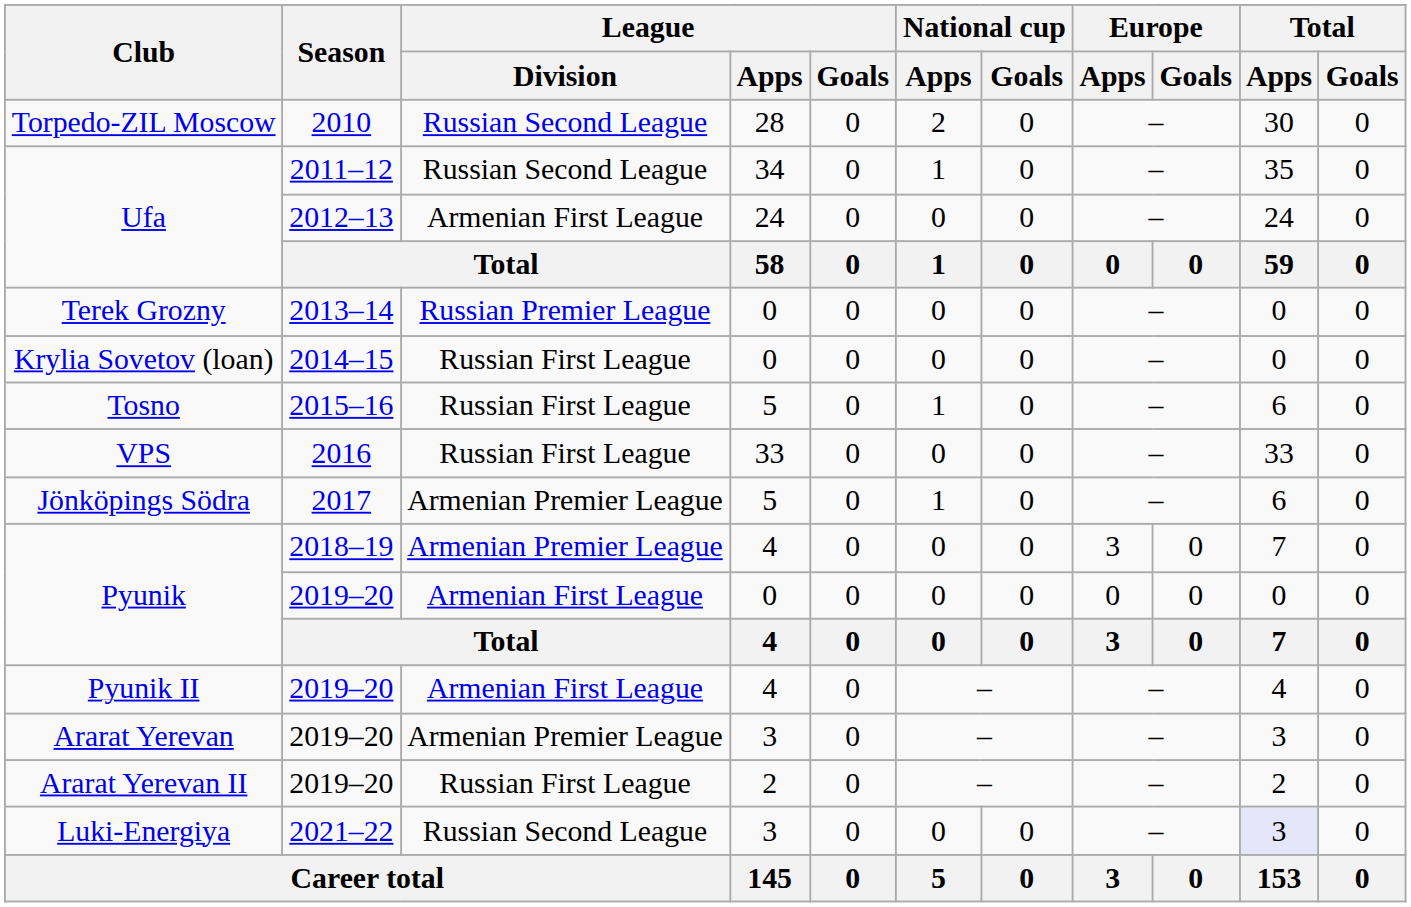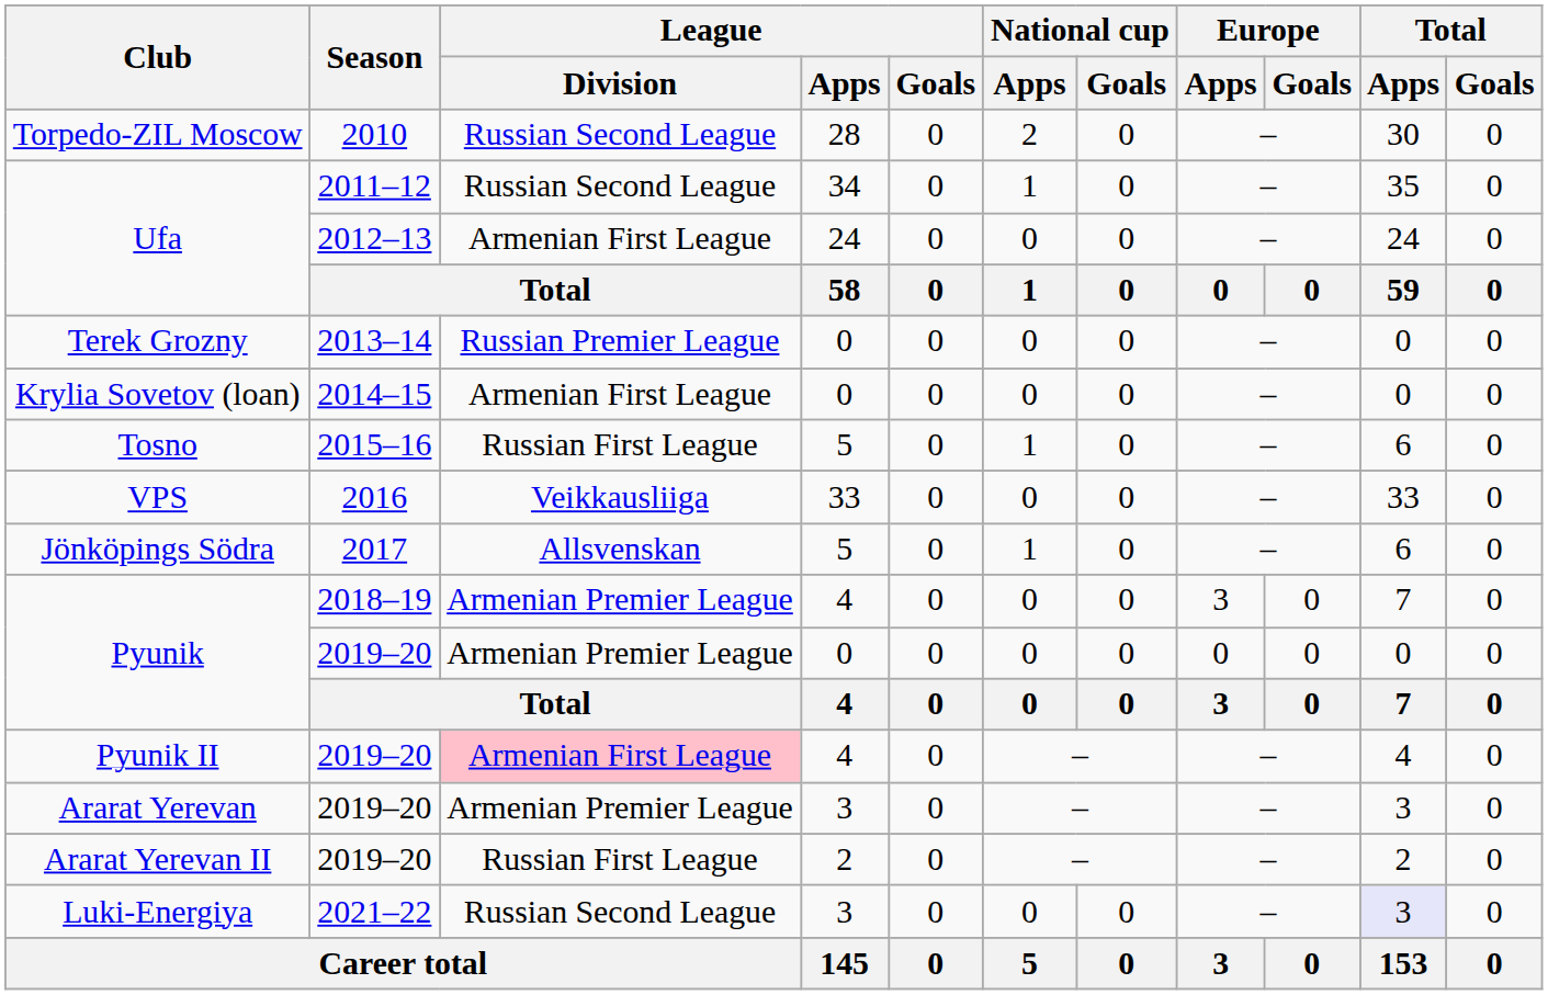 <table class="wikitable" style="text-align:center">
 <tr>
 <th rowspan="2">Club</th>
 <th rowspan="2">Season</th>
 <th colspan="3">League</th>
 <th colspan="2">National cup</th>
 <th colspan="2">Europe</th>
 <th colspan="2">Total</th>
 </tr>
 <tr>
 <th>Division</th>
 <th>Apps</th>
 <th>Goals</th>
 <th>Apps</th>
 <th>Goals</th>
 <th>Apps</th>
 <th>Goals</th>
 <th>Apps</th>
 <th>Goals</th>
 </tr>
 <tr>
 <td><a href='#'>Torpedo-ZIL Moscow</a></td>
 <td><a href='#'>2010</a></td>
 <td><a href='#'>Russian Second League</a></td>
 <td>28</td>
 <td>0</td>
 <td>2</td>
 <td>0</td>
 <td colspan=2>–</td>
 <td>30</td>
 <td>0</td>
 </tr>
 <tr>
 <td rowspan=3><a href='#'>Ufa</a></td>
 <td><a href='#'>2011–12</a></td>
 <td>Russian Second League</td>
 <td>34</td>
 <td>0</td>
 <td>1</td>
 <td>0</td>
 <td colspan=2>–</td>
 <td>35</td>
 <td>0</td>
 </tr>
 <tr>
 <td><a href='#'>2012–13</a></td>
 <td>Armenian First League</td>
 <td>24</td>
 <td>0</td>
 <td>0</td>
 <td>0</td>
 <td colspan=2>–</td>
 <td>24</td>
 <td>0</td>
 </tr>
 <tr>
 <th colspan=2>Total</th>
 <th>58</th>
 <th>0</th>
 <th>1</th>
 <th>0</th>
 <th>0</th>
 <th>0</th>
 <th>59</th>
 <th>0</th>
 </tr>
 <tr>
 <td><a href='#'>Terek Grozny</a></td>
 <td><a href='#'>2013–14</a></td>
 <td><a href='#'>Russian Premier League</a></td>
 <td>0</td>
 <td>0</td>
 <td>0</td>
 <td>0</td>
 <td colspan=2>–</td>
 <td>0</td>
 <td>0</td>
 </tr>
 <tr>
 <td><a href='#'>Krylia Sovetov</a> (loan)</td>
 <td><a href='#'>2014–15</a></td>
-<td>Russian First League</td>
+<td>Armenian First League</td>
 <td>0</td>
 <td>0</td>
 <td>0</td>
 <td>0</td>
 <td colspan=2>–</td>
 <td>0</td>
 <td>0</td>
 </tr>
 <tr>
 <td><a href='#'>Tosno</a></td>
 <td><a href='#'>2015–16</a></td>
 <td>Russian First League</td>
 <td>5</td>
 <td>0</td>
 <td>1</td>
 <td>0</td>
 <td colspan=2>–</td>
 <td>6</td>
 <td>0</td>
 </tr>
 <tr>
 <td><a href='#'>VPS</a></td>
 <td><a href='#'>2016</a></td>
-<td>Russian First League</td>
+<td><a href='#'>Veikkausliiga</a></td>
 <td>33</td>
 <td>0</td>
 <td>0</td>
 <td>0</td>
 <td colspan=2>–</td>
 <td>33</td>
 <td>0</td>
 </tr>
 <tr>
 <td><a href='#'>Jönköpings Södra</a></td>
 <td><a href='#'>2017</a></td>
-<td>Armenian Premier League</td>
+<td><a href='#'>Allsvenskan</a></td>
 <td>5</td>
 <td>0</td>
 <td>1</td>
 <td>0</td>
 <td colspan=2>–</td>
 <td>6</td>
 <td>0</td>
 </tr>
 <tr>
 <td rowspan=3><a href='#'>Pyunik</a></td>
 <td><a href='#'>2018–19</a></td>
 <td><a href='#'>Armenian Premier League</a></td>
 <td>4</td>
 <td>0</td>
 <td>0</td>
 <td>0</td>
 <td>3</td>
 <td>0</td>
 <td>7</td>
 <td>0</td>
 </tr>
 <tr>
 <td><a href='#'>2019–20</a></td>
-<td><a href='#'>Armenian First League</a></td>
+<td>Armenian Premier League</td>
 <td>0</td>
 <td>0</td>
 <td>0</td>
 <td>0</td>
 <td>0</td>
 <td>0</td>
 <td>0</td>
 <td>0</td>
 </tr>
 <tr>
 <th colspan=2>Total</th>
 <th>4</th>
 <th>0</th>
 <th>0</th>
 <th>0</th>
 <th>3</th>
 <th>0</th>
 <th>7</th>
 <th>0</th>
 </tr>
 <tr>
 <td><a href='#'>Pyunik II</a></td>
 <td><a href='#'>2019–20</a></td>
-<td><a href='#'>Armenian First League</a></td>
+<td style="background: pink;"><a href='#'>Armenian First League</a></td>
 <td>4</td>
 <td>0</td>
 <td colspan=2>–</td>
 <td colspan=2>–</td>
 <td>4</td>
 <td>0</td>
 </tr>
 <tr>
 <td><a href='#'>Ararat Yerevan</a></td>
 <td>2019–20</td>
 <td>Armenian Premier League</td>
 <td>3</td>
 <td>0</td>
 <td colspan=2>–</td>
 <td colspan=2>–</td>
 <td>3</td>
 <td>0</td>
 </tr>
 <tr>
 <td><a href='#'>Ararat Yerevan II</a></td>
 <td>2019–20</td>
 <td>Russian First League</td>
 <td>2</td>
 <td>0</td>
 <td colspan=2>–</td>
 <td colspan=2>–</td>
 <td>2</td>
 <td>0</td>
 </tr>
 <tr>
 <td><a href='#'>Luki-Energiya</a></td>
 <td><a href='#'>2021–22</a></td>
 <td>Russian Second League</td>
 <td>3</td>
 <td>0</td>
 <td>0</td>
 <td>0</td>
 <td colspan=2>–</td>
 <td style="background: lavender;">3</td>
 <td>0</td>
 </tr>
 <tr>
 <th colspan="3">Career total</th>
 <th>145</th>
 <th>0</th>
 <th>5</th>
 <th>0</th>
 <th>3</th>
 <th>0</th>
 <th>153</th>
 <th>0</th>
 </tr>
 </table>
